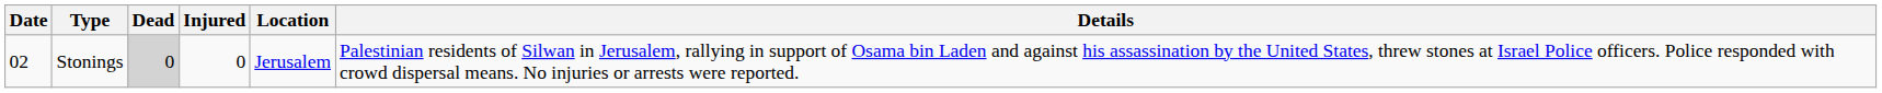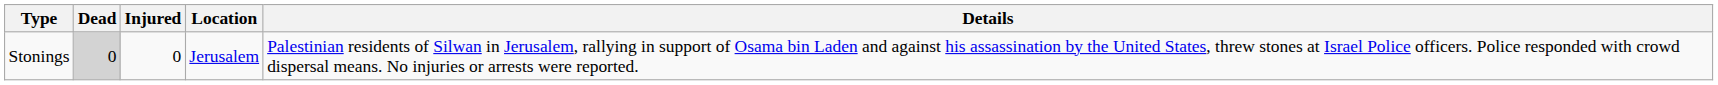 <table class="wikitable sortable">
 <tr>
-<th>Date</th>
 <th>Type</th>
 <th>Dead</th>
 <th>Injured</th>
 <th>Location</th>
 <th class="unsortable">Details</th>
 </tr>
 <tr>
-<td>02</td>
 <td>Stonings</td>
 <td align="right" style="background: lightgrey;">0</td>
 <td align="right">0</td>
 <td><a href='#'>Jerusalem</a></td>
 <td><a href='#'>Palestinian</a> residents of <a href='#'>Silwan</a> in <a href='#'>Jerusalem</a>, rallying in support of <a href='#'>Osama bin Laden</a> and against <a href='#'>his assassination by the United States</a>, threw stones at <a href='#'>Israel Police</a> officers. Police responded with crowd dispersal means. No injuries or arrests were reported.</td>
 </tr>
 </table>
